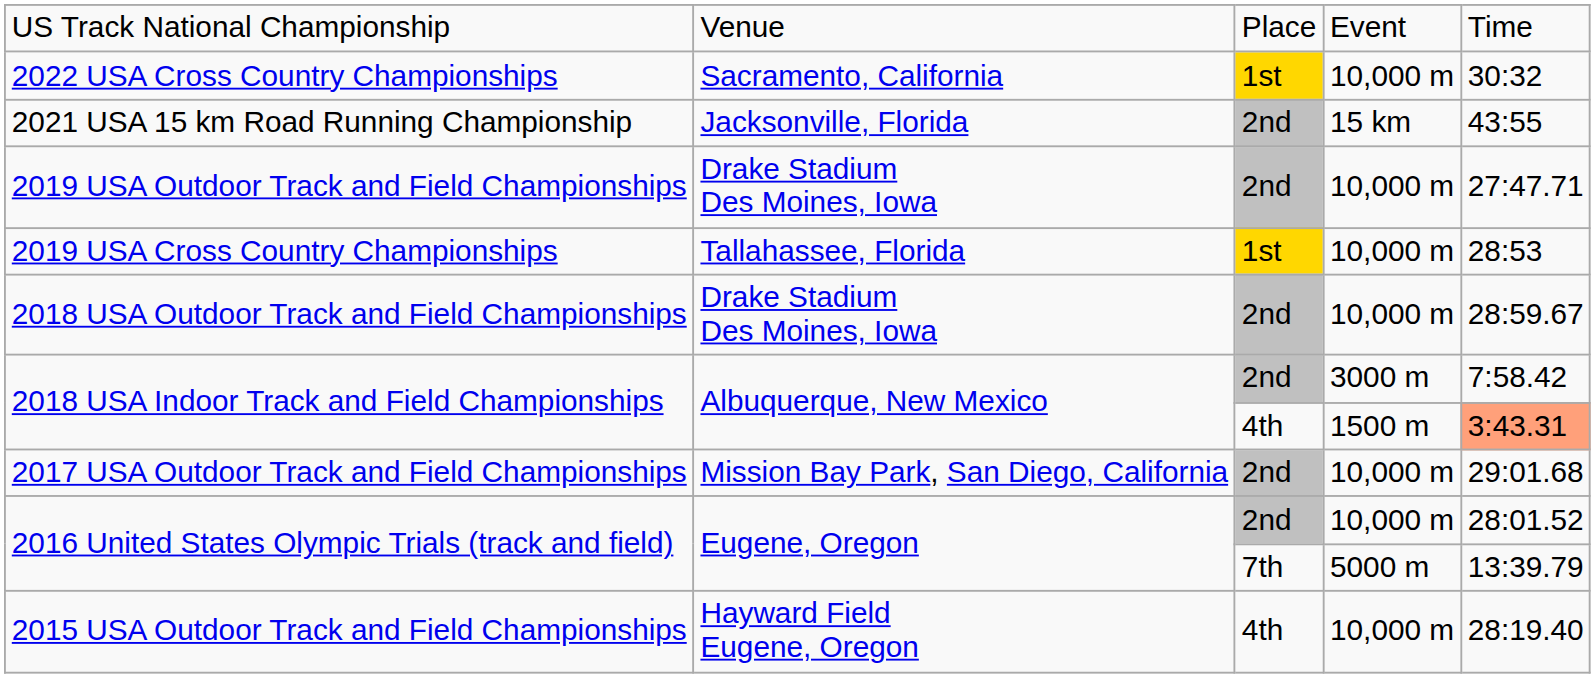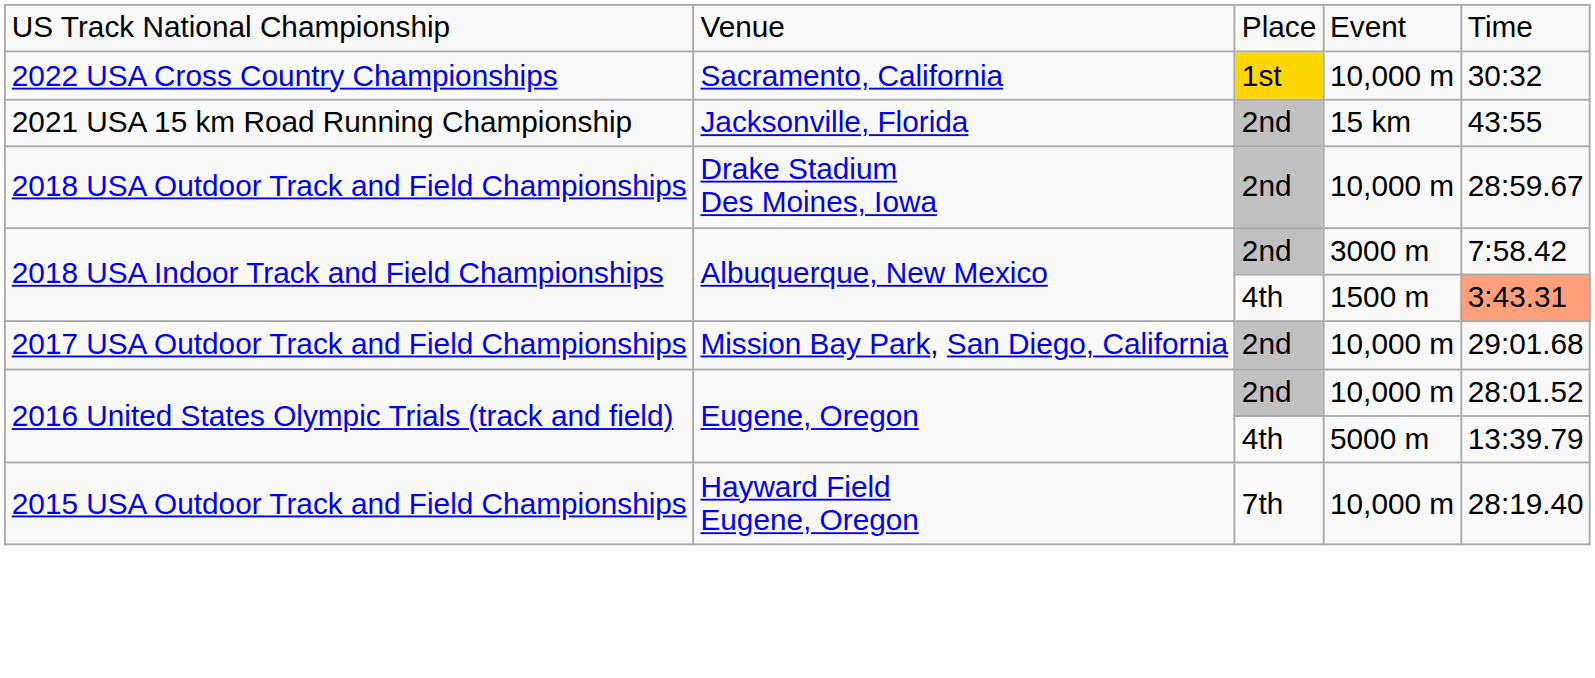 <table class="wikitable">
 <tr>
 <td>US Track National Championship</td>
 <td>Venue</td>
 <td>Place</td>
 <td>Event</td>
 <td>Time</td>
 </tr>
 <tr>
 <td><a href='#'>2022 USA Cross Country Championships</a></td>
 <td><a href='#'>Sacramento, California</a></td>
 <td bgcolor=gold>1st</td>
 <td>10,000 m</td>
 <td>30:32</td>
 </tr>
 <tr>
 <td>2021 USA 15 km Road Running Championship</td>
 <td><a href='#'>Jacksonville, Florida</a></td>
 <td bgcolor=silver>2nd</td>
 <td>15 km</td>
 <td>43:55</td>
-</tr>
-<tr>
-<td><a href='#'>2019 USA Outdoor Track and Field Championships</a></td>
-<td><a href='#'>Drake Stadium</a><br><a href='#'>Des Moines, Iowa</a></td>
-<td bgcolor=silver>2nd</td>
-<td>10,000 m</td>
-<td>27:47.71</td>
-</tr>
-<tr>
-<td><a href='#'>2019 USA Cross Country Championships</a></td>
-<td><a href='#'>Tallahassee, Florida</a></td>
-<td bgcolor=gold>1st</td>
-<td>10,000 m</td>
-<td>28:53</td>
 </tr>
 <tr>
 <td><a href='#'>2018 USA Outdoor Track and Field Championships</a></td>
 <td><a href='#'>Drake Stadium</a><br><a href='#'>Des Moines, Iowa</a></td>
 <td bgcolor=silver>2nd</td>
 <td>10,000 m</td>
 <td>28:59.67</td>
 </tr>
 <tr>
 <td rowspan=2><a href='#'>2018 USA Indoor Track and Field Championships</a></td>
 <td rowspan=2><a href='#'>Albuquerque, New Mexico</a></td>
 <td bgcolor=silver>2nd</td>
 <td>3000 m</td>
 <td>7:58.42</td>
 </tr>
 <tr>
 <td>4th</td>
 <td>1500 m</td>
 <td style="background: lightsalmon;">3:43.31</td>
 </tr>
 <tr>
 <td><a href='#'>2017 USA Outdoor Track and Field Championships</a></td>
 <td><a href='#'>Mission Bay Park</a>, <a href='#'>San Diego, California</a></td>
 <td bgcolor=silver>2nd</td>
 <td>10,000 m</td>
 <td>29:01.68</td>
 </tr>
 <tr>
 <td rowspan=2><a href='#'>2016 United States Olympic Trials (track and field)</a></td>
 <td rowspan=2><a href='#'>Eugene, Oregon</a></td>
 <td bgcolor=silver>2nd</td>
 <td>10,000 m</td>
 <td>28:01.52</td>
 </tr>
 <tr>
-<td>7th</td>
+<td>4th</td>
 <td>5000 m</td>
 <td>13:39.79</td>
 </tr>
 <tr>
 <td><a href='#'>2015 USA Outdoor Track and Field Championships</a></td>
 <td><a href='#'>Hayward Field</a><br><a href='#'>Eugene, Oregon</a></td>
-<td>4th</td>
+<td>7th</td>
 <td>10,000 m</td>
 <td>28:19.40</td>
 </tr>
 </table>
